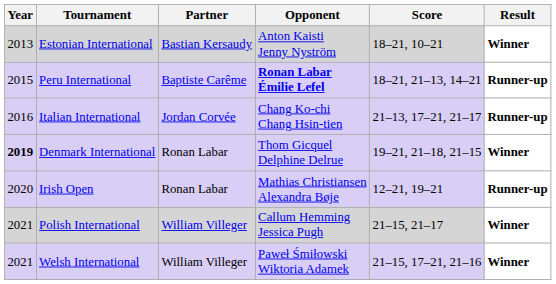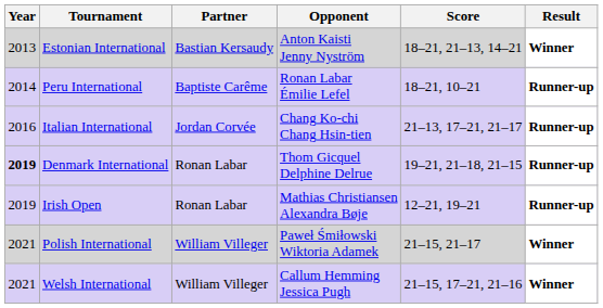 <table class="sortable wikitable" style="font-size: 90%;">
 <tr>
 <th>Year</th>
 <th>Tournament</th>
 <th>Partner</th>
 <th>Opponent</th>
 <th>Score</th>
 <th>Result</th>
 </tr>
 <tr style="background:#D5D5D5">
 <td align="center">2013</td>
 <td align="left"><a href='#'>Estonian International</a></td>
 <td align="left"> <a href='#'>Bastian Kersaudy</a></td>
 <td align="left"> <a href='#'>Anton Kaisti</a><br> <a href='#'>Jenny Nyström</a></td>
-<td align="left">18–21, 10–21</td>
+<td align="left">18–21, 21–13, 14–21</td>
 <td style="text-align:left; background:white"> <strong>Winner</strong></td>
 </tr>
 <tr style="background:#D8CEF6">
-<td align="center">2015</td>
+<td align="center">2014</td>
 <td align="left"><a href='#'>Peru International</a></td>
 <td align="left"> <a href='#'>Baptiste Carême</a></td>
-<td align="left"><strong> <a href='#'>Ronan Labar</a><br> <a href='#'>Émilie Lefel</a></strong></td>
-<td align="left">18–21, 21–13, 14–21</td>
+<td align="left"> <a href='#'>Ronan Labar</a><br> <a href='#'>Émilie Lefel</a></td>
+<td align="left">18–21, 10–21</td>
 <td style="text-align:left; background:white"> <strong>Runner-up</strong></td>
 </tr>
 <tr style="background:#D8CEF6">
 <td align="center">2016</td>
 <td align="left"><a href='#'>Italian International</a></td>
 <td align="left"> <a href='#'>Jordan Corvée</a></td>
 <td align="left"> <a href='#'>Chang Ko-chi</a><br> <a href='#'>Chang Hsin-tien</a></td>
 <td align="left">21–13, 17–21, 21–17</td>
 <td style="text-align:left; background:white"> <strong>Runner-up</strong></td>
 </tr>
 <tr style="background:#D8CEF6">
 <td align="center"><strong>2019</strong></td>
 <td align="left"><a href='#'>Denmark International</a></td>
 <td align="left"> Ronan Labar</td>
 <td align="left"> <a href='#'>Thom Gicquel</a><br> <a href='#'>Delphine Delrue</a></td>
 <td align="left">19–21, 21–18, 21–15</td>
-<td style="text-align:left; background:white"> <strong>Winner</strong></td>
+<td style="text-align:left; background:white"> <strong>Runner-up</strong></td>
 </tr>
 <tr style="background:#D8CEF6">
-<td align="center">2020</td>
+<td align="center">2019</td>
 <td align="left"><a href='#'>Irish Open</a></td>
 <td align="left"> Ronan Labar</td>
 <td align="left"> <a href='#'>Mathias Christiansen</a><br> <a href='#'>Alexandra Bøje</a></td>
 <td align="left">12–21, 19–21</td>
 <td style="text-align:left; background:white"> <strong>Runner-up</strong></td>
 </tr>
 <tr style="background:#D5D5D5">
 <td align="center">2021</td>
 <td align="left"><a href='#'>Polish International</a></td>
 <td align="left"> <a href='#'>William Villeger</a></td>
-<td align="left"> <a href='#'>Callum Hemming</a><br> <a href='#'>Jessica Pugh</a></td>
+<td align="left"> <a href='#'>Paweł Śmiłowski</a><br> <a href='#'>Wiktoria Adamek</a></td>
 <td align="left">21–15, 21–17</td>
 <td style="text-align:left; background:white"> <strong>Winner</strong></td>
 </tr>
 <tr style="background:#D8CEF6">
 <td align="center">2021</td>
 <td align="left"><a href='#'>Welsh International</a></td>
 <td align="left"> William Villeger</td>
-<td align="left"> <a href='#'>Paweł Śmiłowski</a><br> <a href='#'>Wiktoria Adamek</a></td>
+<td align="left"> <a href='#'>Callum Hemming</a><br> <a href='#'>Jessica Pugh</a></td>
 <td align="left">21–15, 17–21, 21–16</td>
 <td style="text-align:left; background:white"> <strong>Winner</strong></td>
 </tr>
 </table>
